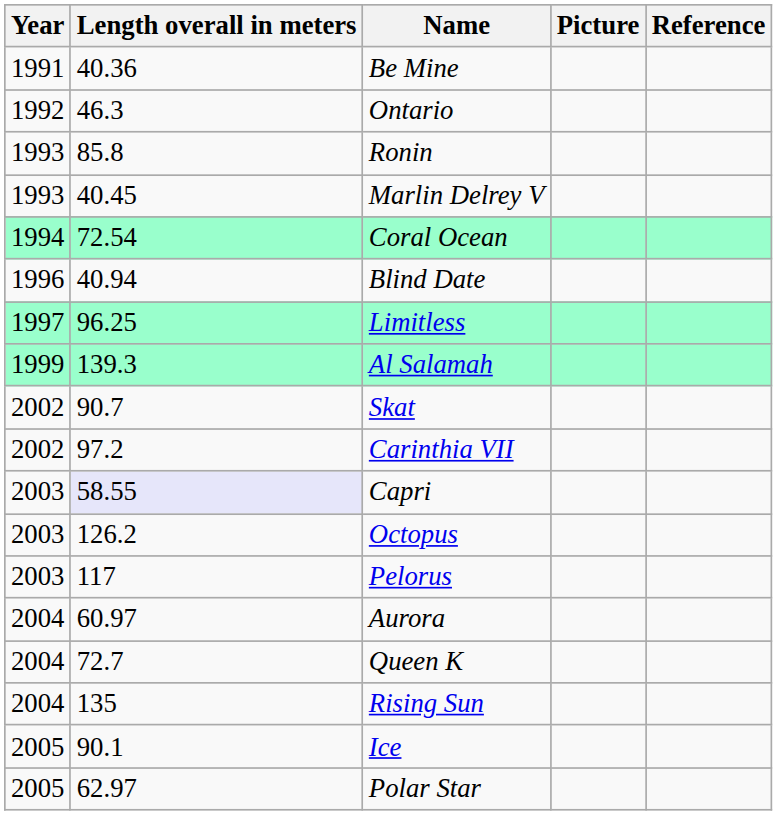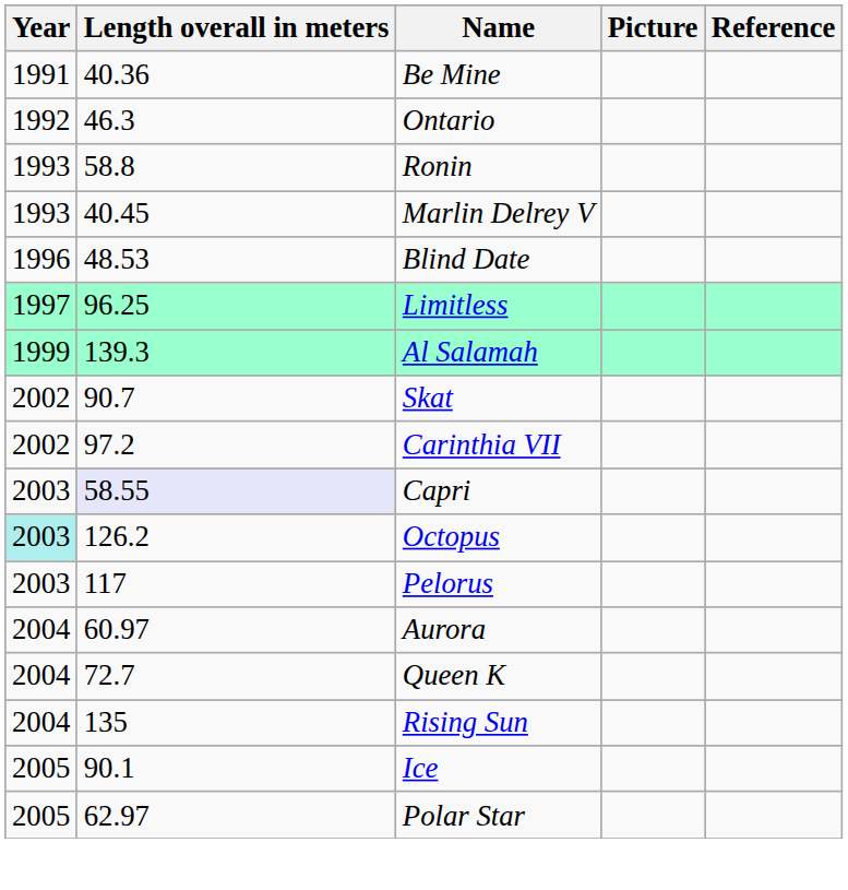 <table class="wikitable sortable">
 <tr>
 <th>Year</th>
 <th>Length overall in meters</th>
 <th>Name</th>
 <th>Picture</th>
 <th>Reference</th>
 </tr>
 <tr>
 <td>1991</td>
 <td>40.36</td>
 <td><em>Be Mine</em></td>
 <td></td>
 <td></td>
 </tr>
 <tr>
 <td>1992</td>
 <td>46.3</td>
 <td><em>Ontario</em></td>
 <td></td>
 <td></td>
 </tr>
 <tr>
 <td>1993</td>
-<td>85.8</td>
+<td>58.8</td>
 <td><em>Ronin</em></td>
 <td></td>
 <td></td>
 </tr>
 <tr>
 <td>1993</td>
 <td>40.45</td>
 <td><em>Marlin Delrey V</em></td>
 <td></td>
 <td></td>
 </tr>
-<tr style="background:#9fc;">
-<td>1994</td>
-<td>72.54</td>
-<td><em>Coral Ocean</em></td>
-<td></td>
-<td></td>
-</tr>
 <tr>
 <td>1996</td>
-<td>40.94</td>
+<td>48.53</td>
 <td><em>Blind Date</em></td>
 <td></td>
 <td></td>
 </tr>
 <tr style="background:#9fc;">
 <td>1997</td>
 <td>96.25</td>
 <td><em><a href='#'>Limitless</a></em></td>
 <td></td>
 <td></td>
 </tr>
 <tr style="background:#9fc;">
 <td>1999</td>
 <td>139.3</td>
 <td><em><a href='#'>Al Salamah</a></em></td>
 <td></td>
 <td></td>
 </tr>
 <tr>
 <td>2002</td>
 <td>90.7</td>
 <td><em><a href='#'>Skat</a></em></td>
 <td></td>
 <td></td>
 </tr>
 <tr>
 <td>2002</td>
 <td>97.2</td>
 <td><em><a href='#'>Carinthia VII</a></em></td>
 <td></td>
 <td></td>
 </tr>
 <tr>
 <td>2003</td>
 <td style="background: lavender;">58.55</td>
 <td><em>Capri</em></td>
 <td></td>
 <td></td>
 </tr>
 <tr>
-<td>2003</td>
+<td style="background: paleturquoise;">2003</td>
 <td>126.2</td>
 <td><em><a href='#'>Octopus</a></em></td>
 <td></td>
 <td></td>
 </tr>
 <tr>
 <td>2003</td>
 <td>117</td>
 <td><em><a href='#'>Pelorus</a></em></td>
 <td></td>
 <td></td>
 </tr>
 <tr>
 <td>2004</td>
 <td>60.97</td>
 <td><em>Aurora</em></td>
 <td></td>
 <td></td>
 </tr>
 <tr>
 <td>2004</td>
 <td>72.7</td>
 <td><em>Queen K</em></td>
 <td></td>
 <td></td>
 </tr>
 <tr>
 <td>2004</td>
 <td>135</td>
 <td><em><a href='#'>Rising Sun</a></em></td>
 <td></td>
 <td></td>
 </tr>
 <tr>
 <td>2005</td>
 <td>90.1</td>
 <td><em><a href='#'>Ice</a></em></td>
 <td></td>
 <td></td>
 </tr>
 <tr>
 <td>2005</td>
 <td>62.97</td>
 <td><em>Polar Star</em></td>
 <td></td>
 <td></td>
 </tr>
 </table>
